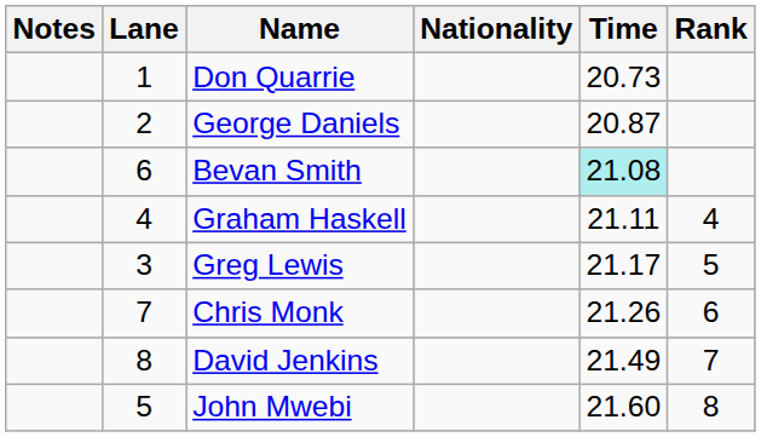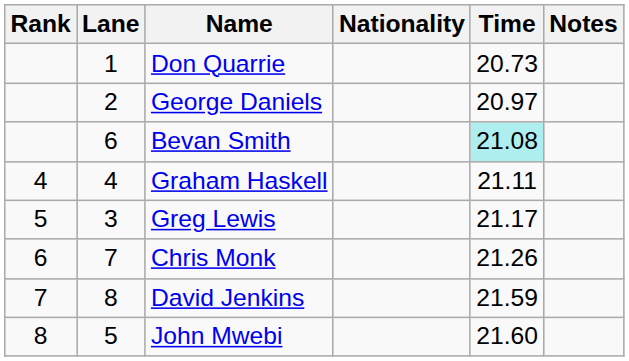 <table class="wikitable sortable" style=" text-align:center;">
 <tr>
-<th scope=col>Notes</th>
+<th scope=col>Rank</th>
 <th scope=col>Lane</th>
 <th scope=col>Name</th>
 <th scope=col>Nationality</th>
 <th scope=col>Time</th>
-<th scope=col>Rank</th>
+<th scope=col>Notes</th>
 </tr>
 <tr>
 <td></td>
 <td>1</td>
 <td style="text-align:left;"><a href='#'>Don Quarrie</a></td>
 <td style="text-align:left;"></td>
 <td>20.73</td>
 <td></td>
 </tr>
 <tr>
 <td></td>
 <td>2</td>
 <td style="text-align:left;"><a href='#'>George Daniels</a></td>
 <td style="text-align:left;"></td>
-<td>20.87</td>
+<td>20.97</td>
 <td></td>
 </tr>
 <tr>
 <td></td>
 <td>6</td>
 <td style="text-align:left;"><a href='#'>Bevan Smith</a></td>
 <td style="text-align:left;"></td>
 <td style="background: paleturquoise;">21.08</td>
 <td></td>
 </tr>
 <tr>
-<td></td>
+<td>4</td>
 <td>4</td>
 <td style="text-align:left;"><a href='#'>Graham Haskell</a></td>
 <td style="text-align:left;"></td>
 <td>21.11</td>
-<td>4</td>
+<td></td>
 </tr>
 <tr>
-<td></td>
+<td>5</td>
 <td>3</td>
 <td style="text-align:left;"><a href='#'>Greg Lewis</a></td>
 <td style="text-align:left;"></td>
 <td>21.17</td>
-<td>5</td>
+<td></td>
 </tr>
 <tr>
-<td></td>
+<td>6</td>
 <td>7</td>
 <td style="text-align:left;"><a href='#'>Chris Monk</a></td>
 <td style="text-align:left;"></td>
 <td>21.26</td>
-<td>6</td>
+<td></td>
 </tr>
 <tr>
-<td></td>
+<td>7</td>
 <td>8</td>
 <td style="text-align:left;"><a href='#'>David Jenkins</a></td>
 <td style="text-align:left;"></td>
-<td>21.49</td>
-<td>7</td>
+<td>21.59</td>
+<td></td>
 </tr>
 <tr>
-<td></td>
+<td>8</td>
 <td>5</td>
 <td style="text-align:left;"><a href='#'>John Mwebi</a></td>
 <td style="text-align:left;"></td>
 <td>21.60</td>
-<td>8</td>
+<td></td>
 </tr>
 </table>
